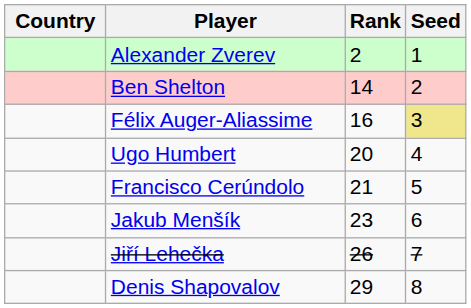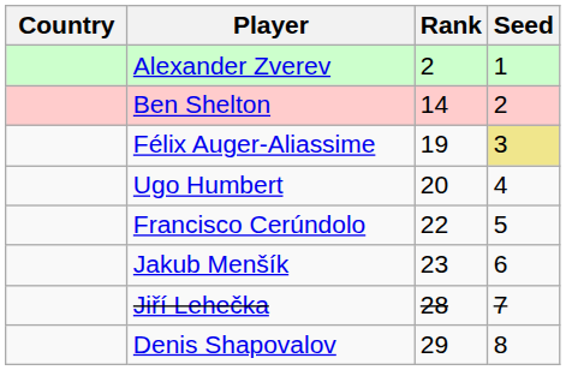 <table class=wikitable>
 <tr>
 <th width="70">Country</th>
 <th width="175">Player</th>
 <th>Rank</th>
 <th>Seed</th>
 </tr>
 <tr bgcolor=#cfc>
 <td></td>
 <td><a href='#'>Alexander Zverev</a></td>
 <td>2</td>
 <td>1</td>
 </tr>
 <tr bgcolor=#fcc>
 <td></td>
 <td><a href='#'>Ben Shelton</a></td>
 <td>14</td>
 <td>2</td>
 </tr>
 <tr>
 <td></td>
 <td><a href='#'>Félix Auger-Aliassime</a></td>
-<td>16</td>
+<td>19</td>
 <td style="background: khaki;">3</td>
 </tr>
 <tr>
 <td></td>
 <td><a href='#'>Ugo Humbert</a></td>
 <td>20</td>
 <td>4</td>
 </tr>
 <tr>
 <td></td>
 <td><a href='#'>Francisco Cerúndolo</a></td>
-<td>21</td>
+<td>22</td>
 <td>5</td>
 </tr>
 <tr>
 <td></td>
 <td><a href='#'>Jakub Menšík</a></td>
 <td>23</td>
 <td>6</td>
 </tr>
 <tr>
 <td><s></s></td>
 <td><s><a href='#'>Jiří Lehečka</a></s></td>
-<td><s>26</s></td>
+<td><s>28</s></td>
 <td><s>7</s></td>
 </tr>
 <tr>
 <td></td>
 <td><a href='#'>Denis Shapovalov</a></td>
 <td>29</td>
 <td>8</td>
 </tr>
 </table>
